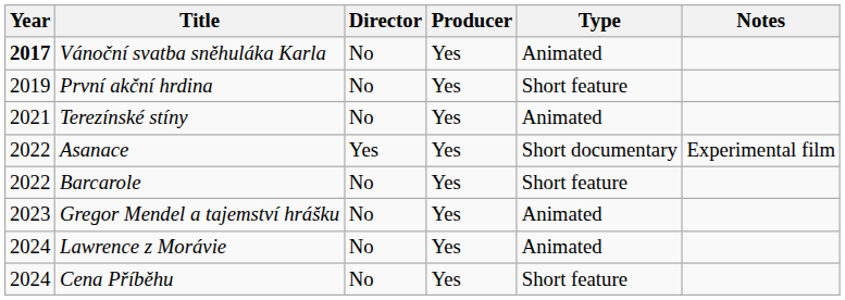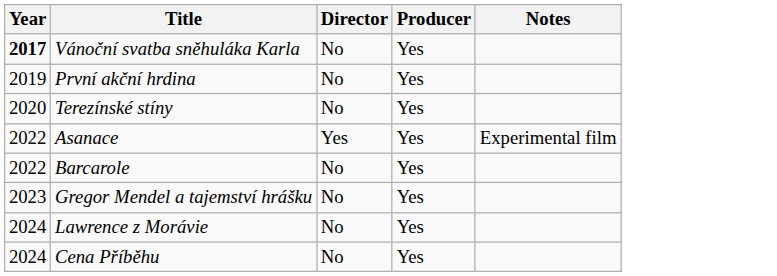 <table class="wikitable">
 <tr>
 <th>Year</th>
 <th>Title</th>
 <th>Director</th>
 <th>Producer</th>
-<th>Type</th>
 <th>Notes</th>
 </tr>
 <tr>
 <td><strong>2017</strong></td>
 <td><em>Vánoční svatba sněhuláka Karla</em></td>
 <td>No</td>
 <td>Yes</td>
-<td>Animated</td>
 <td></td>
 </tr>
 <tr>
 <td>2019</td>
 <td><em>První akční hrdina</em></td>
 <td>No</td>
 <td>Yes</td>
-<td>Short feature</td>
 <td></td>
 </tr>
 <tr>
-<td>2021</td>
+<td>2020</td>
 <td><em>Terezínské stíny</em></td>
 <td>No</td>
 <td>Yes</td>
-<td>Animated</td>
 <td></td>
 </tr>
 <tr>
 <td>2022</td>
 <td><em>Asanace</em></td>
 <td>Yes</td>
 <td>Yes</td>
-<td>Short documentary</td>
 <td>Experimental film</td>
 </tr>
 <tr>
 <td>2022</td>
 <td><em>Barcarole</em></td>
 <td>No</td>
 <td>Yes</td>
-<td>Short feature</td>
 <td></td>
 </tr>
 <tr>
 <td>2023</td>
 <td><em>Gregor Mendel a tajemství hrášku</em></td>
 <td>No</td>
 <td>Yes</td>
-<td>Animated</td>
 <td></td>
 </tr>
 <tr>
 <td>2024</td>
 <td><em>Lawrence z Morávie</em></td>
 <td>No</td>
 <td>Yes</td>
-<td>Animated</td>
 <td></td>
 </tr>
 <tr>
 <td>2024</td>
 <td><em>Cena Příběhu</em></td>
 <td>No</td>
 <td>Yes</td>
-<td>Short feature</td>
 <td></td>
 </tr>
 </table>
